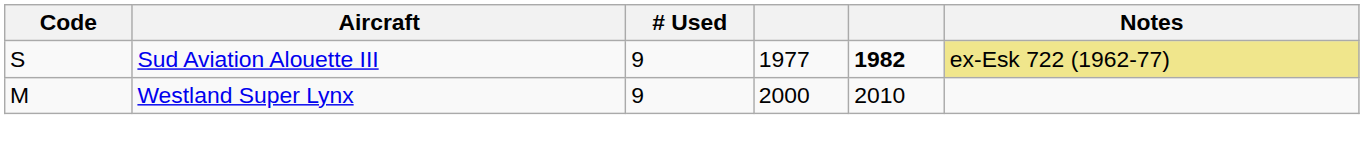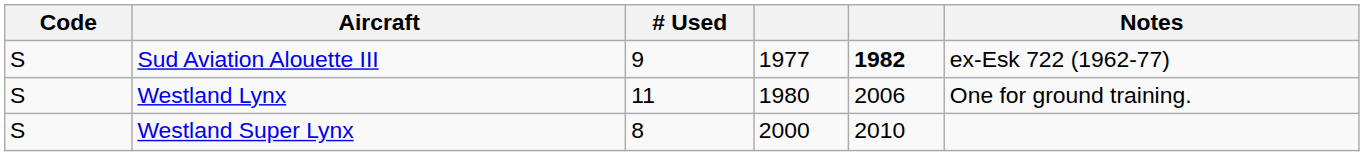 <table class="wikitable sortable" width=75%>
 <tr>
 <th width=8%>Code</th>
 <th width=31%>Aircraft</th>
 <th width=8%># Used</th>
 <th width=6%></th>
 <th width=6%></th>
 <th width=26%>Notes</th>
 </tr>
 <tr>
 <td>S</td>
 <td><a href='#'>Sud Aviation Alouette III</a></td>
 <td>9</td>
 <td>1977</td>
 <td><strong>1982</strong></td>
-<td style="background: khaki;">ex-Esk 722 (1962-77)</td>
+<td>ex-Esk 722 (1962-77)</td>
 </tr>
 <tr>
-<td>M</td>
+<td>S</td>
+<td><a href='#'>Westland Lynx</a></td>
+<td>11</td>
+<td>1980</td>
+<td>2006</td>
+<td>One for ground training.</td>
+</tr>
+<tr>
+<td>S</td>
 <td><a href='#'>Westland Super Lynx</a></td>
-<td>9</td>
+<td>8</td>
 <td>2000</td>
 <td>2010</td>
 <td></td>
 </tr>
 </table>
